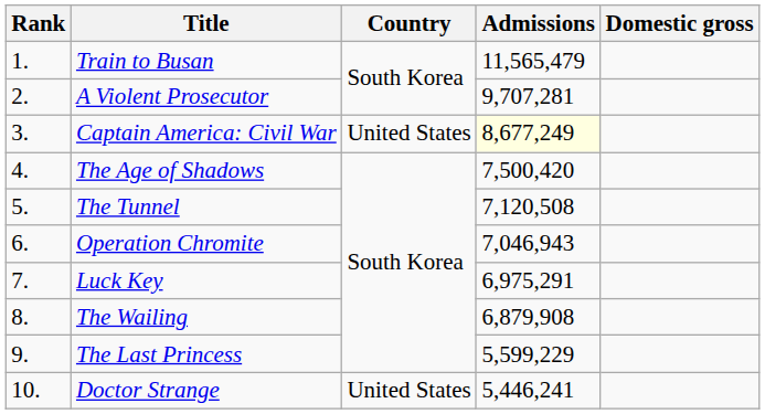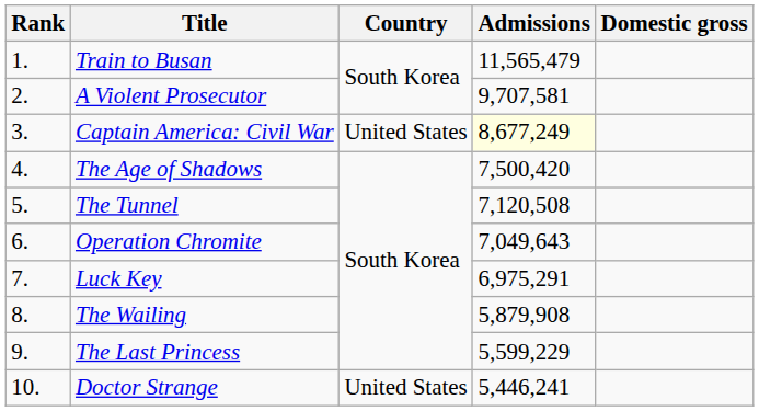 <table class="wikitable sortable" style="margin:auto; margin:auto;">
 <tr>
 <th>Rank</th>
 <th>Title</th>
 <th>Country</th>
 <th>Admissions</th>
 <th>Domestic gross</th>
 </tr>
 <tr>
 <td>1.</td>
 <td><em><a href='#'>Train to Busan</a></em></td>
 <td rowspan=2>South Korea</td>
 <td>11,565,479</td>
 <td></td>
 </tr>
 <tr>
 <td>2.</td>
 <td><em><a href='#'>A Violent Prosecutor</a></em></td>
-<td>9,707,281</td>
+<td>9,707,581</td>
 <td></td>
 </tr>
 <tr>
 <td>3.</td>
 <td><em><a href='#'>Captain America: Civil War</a></em></td>
 <td>United States</td>
 <td style="background: lightyellow;">8,677,249</td>
 <td></td>
 </tr>
 <tr>
 <td>4.</td>
 <td><em><a href='#'>The Age of Shadows</a></em></td>
 <td rowspan=6>South Korea</td>
 <td>7,500,420</td>
 <td></td>
 </tr>
 <tr>
 <td>5.</td>
 <td><em><a href='#'>The Tunnel</a></em></td>
 <td>7,120,508</td>
 <td></td>
 </tr>
 <tr>
 <td>6.</td>
 <td><em><a href='#'>Operation Chromite</a></em></td>
-<td>7,046,943</td>
+<td>7,049,643</td>
 <td></td>
 </tr>
 <tr>
 <td>7.</td>
 <td><em><a href='#'>Luck Key</a></em></td>
 <td>6,975,291</td>
 <td></td>
 </tr>
 <tr>
 <td>8.</td>
 <td><em><a href='#'>The Wailing</a></em></td>
-<td>6,879,908</td>
+<td>5,879,908</td>
 <td></td>
 </tr>
 <tr>
 <td>9.</td>
 <td><em><a href='#'>The Last Princess</a></em></td>
 <td>5,599,229</td>
 <td></td>
 </tr>
 <tr>
 <td>10.</td>
 <td><em><a href='#'>Doctor Strange</a></em></td>
 <td>United States</td>
 <td>5,446,241</td>
 <td></td>
 </tr>
 </table>
